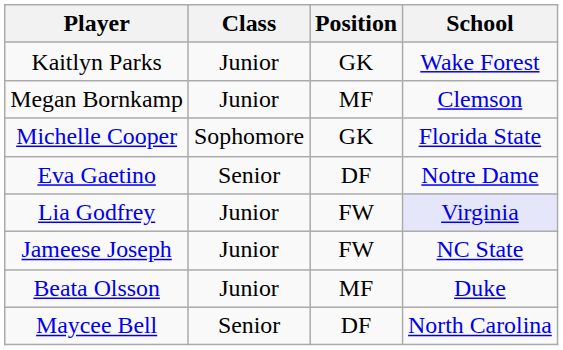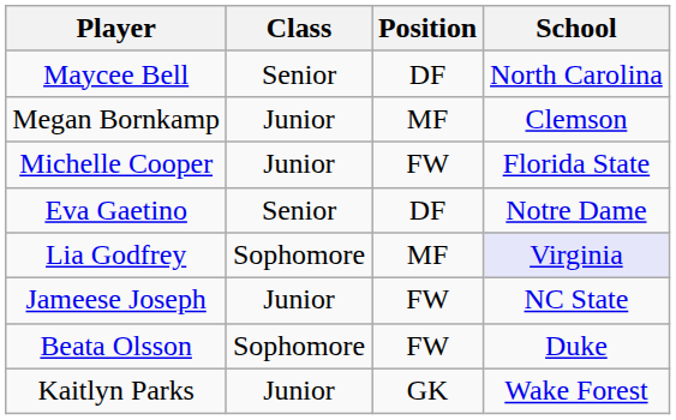 <table class="wikitable sortable" style="text-align:center">
 <tr>
 <th>Player</th>
 <th>Class</th>
 <th>Position</th>
 <th>School</th>
 </tr>
 <tr>
-<td>Kaitlyn Parks</td>
-<td>Junior</td>
-<td>GK</td>
-<td><a href='#'>Wake Forest</a></td>
+<td><a href='#'>Maycee Bell</a></td>
+<td>Senior</td>
+<td>DF</td>
+<td><a href='#'>North Carolina</a></td>
 </tr>
 <tr>
 <td>Megan Bornkamp</td>
 <td>Junior</td>
 <td>MF</td>
 <td><a href='#'>Clemson</a></td>
 </tr>
 <tr>
 <td><a href='#'>Michelle Cooper</a></td>
-<td>Sophomore</td>
-<td>GK</td>
+<td>Junior</td>
+<td>FW</td>
 <td><a href='#'>Florida State</a></td>
 </tr>
 <tr>
 <td><a href='#'>Eva Gaetino</a></td>
 <td>Senior</td>
 <td>DF</td>
 <td><a href='#'>Notre Dame</a></td>
 </tr>
 <tr>
 <td><a href='#'>Lia Godfrey</a></td>
-<td>Junior</td>
-<td>FW</td>
+<td>Sophomore</td>
+<td>MF</td>
 <td style="background: lavender;"><a href='#'>Virginia</a></td>
 </tr>
 <tr>
 <td><a href='#'>Jameese Joseph</a></td>
 <td>Junior</td>
 <td>FW</td>
 <td><a href='#'>NC State</a></td>
 </tr>
 <tr>
 <td><a href='#'>Beata Olsson</a></td>
-<td>Junior</td>
-<td>MF</td>
+<td>Sophomore</td>
+<td>FW</td>
 <td><a href='#'>Duke</a></td>
 </tr>
 <tr>
-<td><a href='#'>Maycee Bell</a></td>
-<td>Senior</td>
-<td>DF</td>
-<td><a href='#'>North Carolina</a></td>
+<td>Kaitlyn Parks</td>
+<td>Junior</td>
+<td>GK</td>
+<td><a href='#'>Wake Forest</a></td>
 </tr>
 </table>
